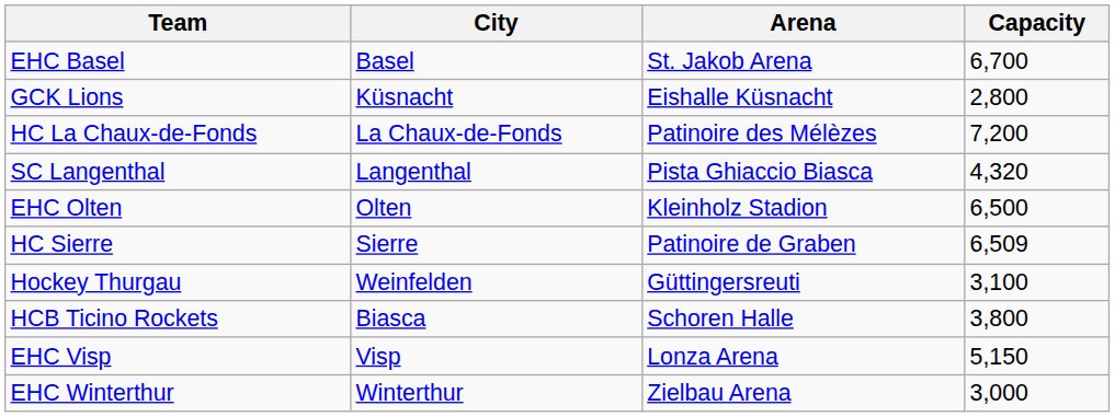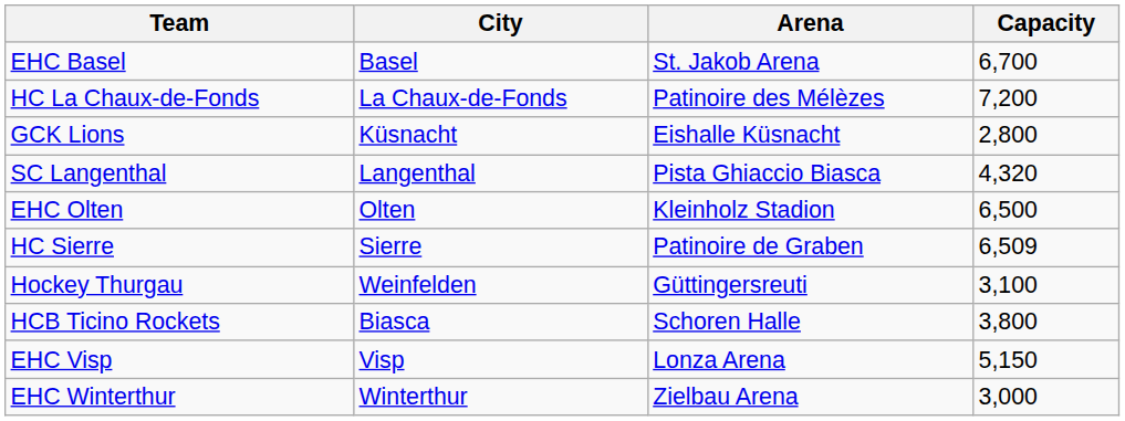 <table class="wikitable" style="text-align:left" width=60%>
 <tr>
 <th>Team</th>
 <th>City</th>
 <th>Arena</th>
 <th>Capacity</th>
 </tr>
 <tr>
 <td><a href='#'>EHC Basel</a></td>
 <td><a href='#'>Basel</a></td>
 <td><a href='#'>St. Jakob Arena</a></td>
 <td>6,700</td>
 </tr>
 <tr>
+<td><a href='#'>HC La Chaux-de-Fonds</a></td>
+<td><a href='#'>La Chaux-de-Fonds</a></td>
+<td><a href='#'>Patinoire des Mélèzes</a></td>
+<td>7,200</td>
+</tr>
+<tr>
 <td><a href='#'>GCK Lions</a></td>
 <td><a href='#'>Küsnacht</a></td>
 <td><a href='#'>Eishalle Küsnacht</a></td>
 <td>2,800</td>
-</tr>
-<tr>
-<td><a href='#'>HC La Chaux-de-Fonds</a></td>
-<td><a href='#'>La Chaux-de-Fonds</a></td>
-<td><a href='#'>Patinoire des Mélèzes</a></td>
-<td>7,200</td>
 </tr>
 <tr>
 <td><a href='#'>SC Langenthal</a></td>
 <td><a href='#'>Langenthal</a></td>
 <td><a href='#'>Pista Ghiaccio Biasca</a></td>
 <td>4,320</td>
 </tr>
 <tr>
 <td><a href='#'>EHC Olten</a></td>
 <td><a href='#'>Olten</a></td>
 <td><a href='#'>Kleinholz Stadion</a></td>
 <td>6,500</td>
 </tr>
 <tr>
 <td><a href='#'>HC Sierre</a></td>
 <td><a href='#'>Sierre</a></td>
 <td><a href='#'>Patinoire de Graben</a></td>
 <td>6,509</td>
 </tr>
 <tr>
 <td><a href='#'>Hockey Thurgau</a></td>
 <td><a href='#'>Weinfelden</a></td>
 <td><a href='#'>Güttingersreuti</a></td>
 <td>3,100</td>
 </tr>
 <tr>
 <td><a href='#'>HCB Ticino Rockets</a></td>
 <td><a href='#'>Biasca</a></td>
 <td><a href='#'>Schoren Halle</a></td>
 <td>3,800</td>
 </tr>
 <tr>
 <td><a href='#'>EHC Visp</a></td>
 <td><a href='#'>Visp</a></td>
 <td><a href='#'>Lonza Arena</a></td>
 <td>5,150</td>
 </tr>
 <tr>
 <td><a href='#'>EHC Winterthur</a></td>
 <td><a href='#'>Winterthur</a></td>
 <td><a href='#'>Zielbau Arena</a></td>
 <td>3,000</td>
 </tr>
 </table>
